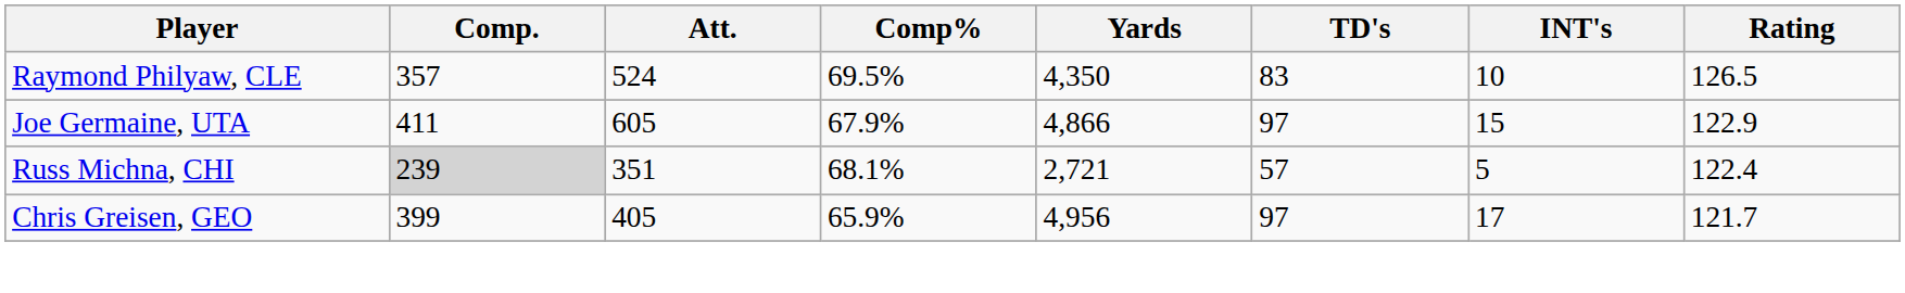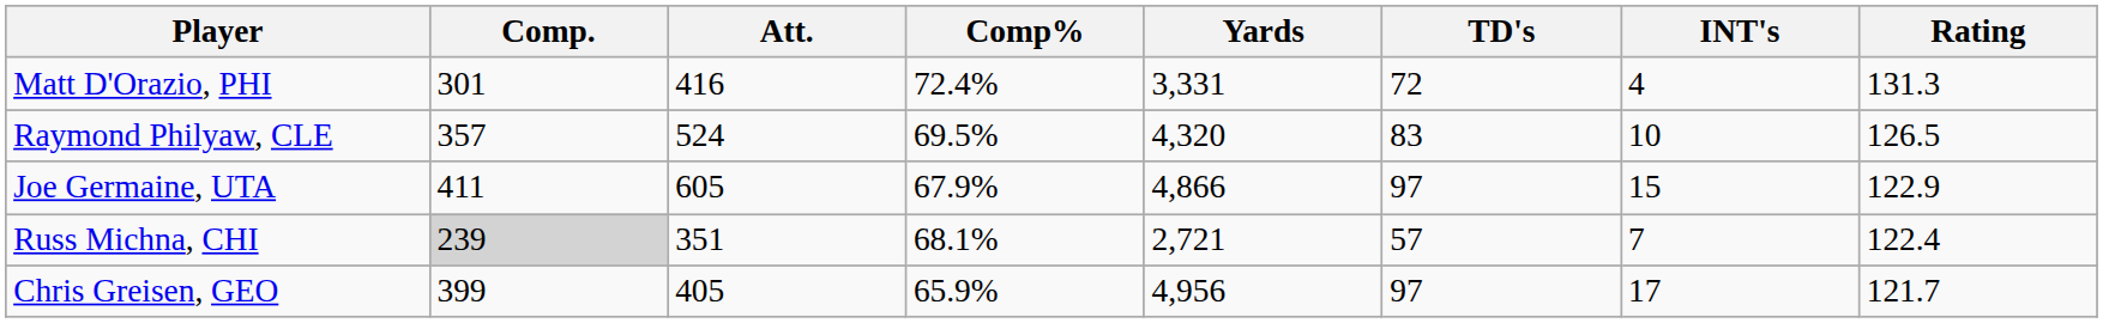 <table class="wikitable sortable">
 <tr>
 <th bgcolor="#DDDDFF" width="16%">Player</th>
 <th bgcolor="#DDDDFF" width="9%">Comp.</th>
 <th bgcolor="#DDDDFF" width="9%">Att.</th>
 <th bgcolor="#DDDDFF" width="9%">Comp%</th>
 <th bgcolor="#DDDDFF" width="9%">Yards</th>
 <th bgcolor="#DDDDFF" width="9%">TD's</th>
 <th bgcolor="#DDDDFF" width="9%">INT's</th>
 <th bgcolor="#DDDDFF" width="9%">Rating</th>
 </tr>
 <tr>
+<td><a href='#'>Matt D'Orazio</a>, <a href='#'>PHI</a></td>
+<td>301</td>
+<td>416</td>
+<td>72.4%</td>
+<td>3,331</td>
+<td>72</td>
+<td>4</td>
+<td>131.3</td>
+</tr>
+<tr>
 <td><a href='#'>Raymond Philyaw</a>, <a href='#'>CLE</a></td>
 <td>357</td>
 <td>524</td>
 <td>69.5%</td>
-<td>4,350</td>
+<td>4,320</td>
 <td>83</td>
 <td>10</td>
 <td>126.5</td>
 </tr>
 <tr>
 <td><a href='#'>Joe Germaine</a>, <a href='#'>UTA</a></td>
 <td>411</td>
 <td>605</td>
 <td>67.9%</td>
 <td>4,866</td>
 <td>97</td>
 <td>15</td>
 <td>122.9</td>
 </tr>
 <tr>
 <td><a href='#'>Russ Michna</a>, <a href='#'>CHI</a></td>
 <td style="background: lightgrey;">239</td>
 <td>351</td>
 <td>68.1%</td>
 <td>2,721</td>
 <td>57</td>
-<td>5</td>
+<td>7</td>
 <td>122.4</td>
 </tr>
 <tr>
 <td><a href='#'>Chris Greisen</a>, <a href='#'>GEO</a></td>
 <td>399</td>
 <td>405</td>
 <td>65.9%</td>
 <td>4,956</td>
 <td>97</td>
 <td>17</td>
 <td>121.7</td>
 </tr>
 </table>
